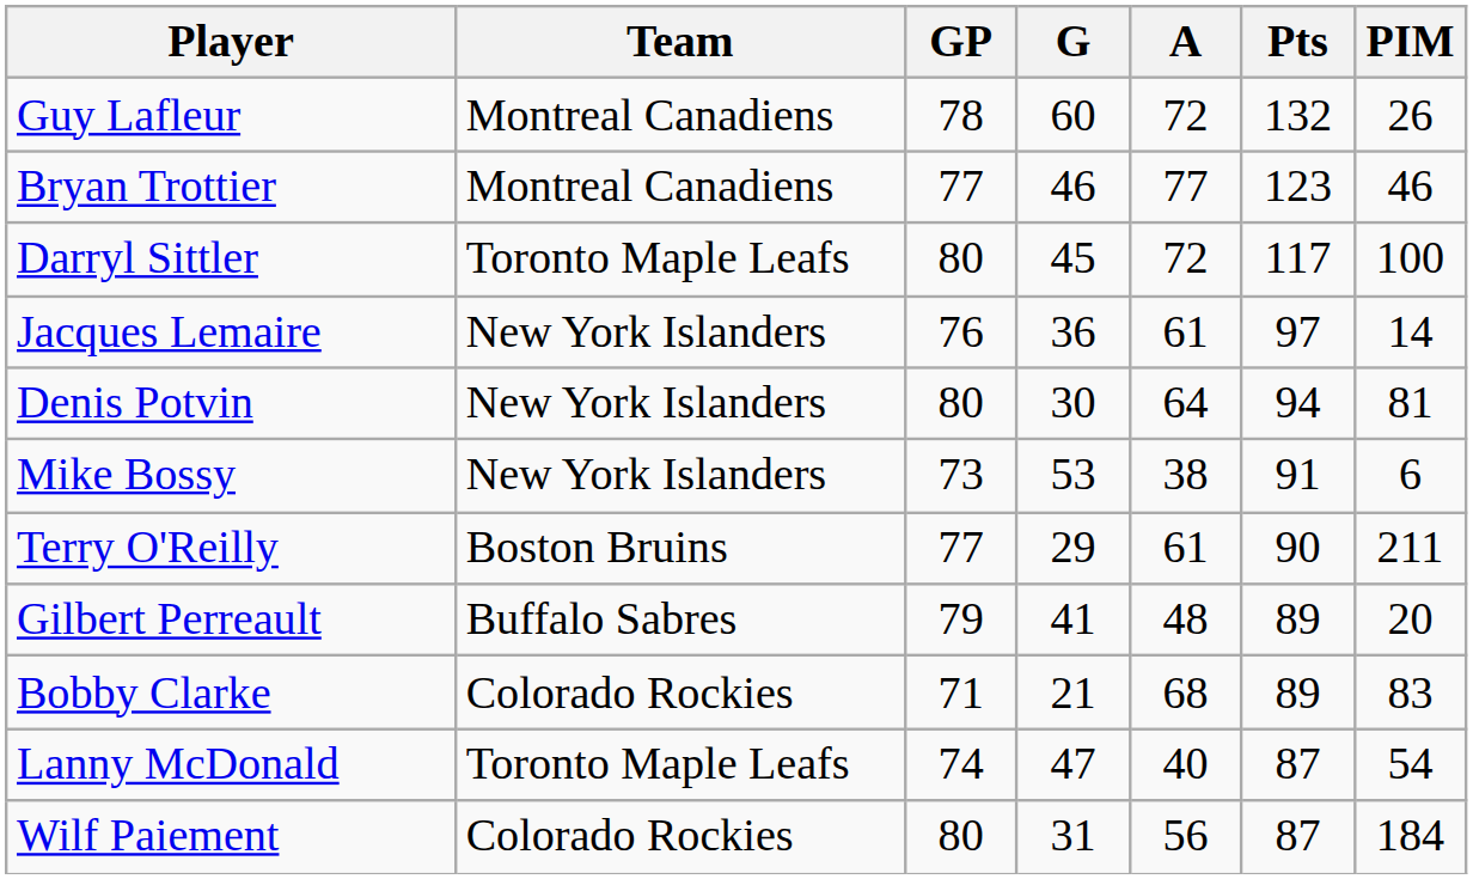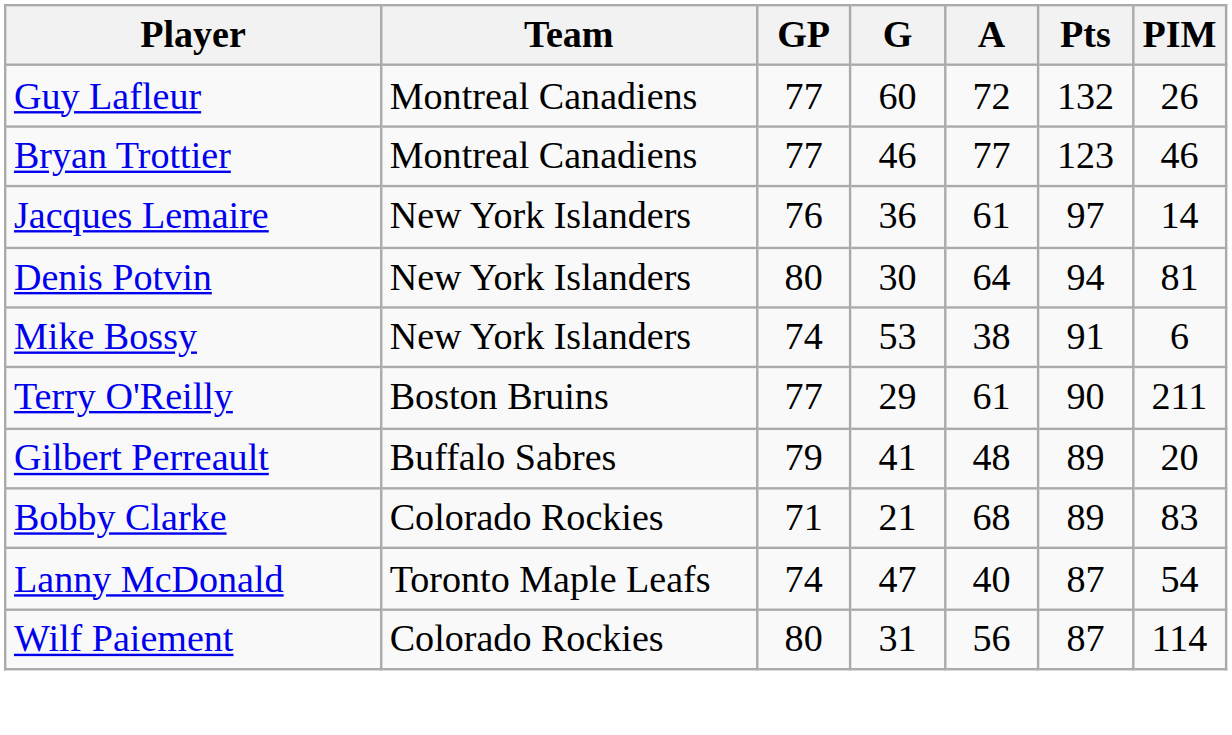 <table class="wikitable">
 <tr>
 <th width="30%">Player</th>
 <th width="30%">Team</th>
 <th width="7.5%">GP</th>
 <th width="7.5%">G</th>
 <th width="7.5%">A</th>
 <th width="7.5%">Pts</th>
 <th width="7.5%">PIM</th>
 </tr>
 <tr align=center>
 <td align=left><a href='#'>Guy Lafleur</a></td>
 <td align=left>Montreal Canadiens</td>
-<td>78</td>
+<td>77</td>
 <td>60</td>
 <td>72</td>
 <td>132</td>
 <td>26</td>
 </tr>
 <tr align=center>
 <td align=left><a href='#'>Bryan Trottier</a></td>
 <td align=left>Montreal Canadiens</td>
 <td>77</td>
 <td>46</td>
 <td>77</td>
 <td>123</td>
 <td>46</td>
-</tr>
-<tr align=center>
-<td align=left><a href='#'>Darryl Sittler</a></td>
-<td align=left>Toronto Maple Leafs</td>
-<td>80</td>
-<td>45</td>
-<td>72</td>
-<td>117</td>
-<td>100</td>
 </tr>
 <tr align=center>
 <td align=left><a href='#'>Jacques Lemaire</a></td>
 <td align=left>New York Islanders</td>
 <td>76</td>
 <td>36</td>
 <td>61</td>
 <td>97</td>
 <td>14</td>
 </tr>
 <tr align=center>
 <td align=left><a href='#'>Denis Potvin</a></td>
 <td align=left>New York Islanders</td>
 <td>80</td>
 <td>30</td>
 <td>64</td>
 <td>94</td>
 <td>81</td>
 </tr>
 <tr align=center>
 <td align=left><a href='#'>Mike Bossy</a></td>
 <td align=left>New York Islanders</td>
-<td>73</td>
+<td>74</td>
 <td>53</td>
 <td>38</td>
 <td>91</td>
 <td>6</td>
 </tr>
 <tr align=center>
 <td align=left><a href='#'>Terry O'Reilly</a></td>
 <td align=left>Boston Bruins</td>
 <td>77</td>
 <td>29</td>
 <td>61</td>
 <td>90</td>
 <td>211</td>
 </tr>
 <tr align=center>
 <td align=left><a href='#'>Gilbert Perreault</a></td>
 <td align=left>Buffalo Sabres</td>
 <td>79</td>
 <td>41</td>
 <td>48</td>
 <td>89</td>
 <td>20</td>
 </tr>
 <tr align=center>
 <td align=left><a href='#'>Bobby Clarke</a></td>
 <td align=left>Colorado Rockies</td>
 <td>71</td>
 <td>21</td>
 <td>68</td>
 <td>89</td>
 <td>83</td>
 </tr>
 <tr align=center>
 <td align=left><a href='#'>Lanny McDonald</a></td>
 <td align=left>Toronto Maple Leafs</td>
 <td>74</td>
 <td>47</td>
 <td>40</td>
 <td>87</td>
 <td>54</td>
 </tr>
 <tr align=center>
 <td align=left><a href='#'>Wilf Paiement</a></td>
 <td align=left>Colorado Rockies</td>
 <td>80</td>
 <td>31</td>
 <td>56</td>
 <td>87</td>
-<td>184</td>
+<td>114</td>
 </tr>
 </table>
